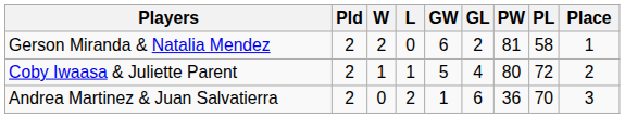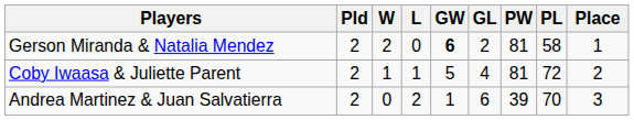 <table class=wikitable style="text-align:center">
 <tr>
 <th width=300>Players</th>
 <th width=20>Pld</th>
 <th width=20>W</th>
 <th width=20>L</th>
 <th width=20>GW</th>
 <th width=20>GL</th>
 <th width=20>PW</th>
 <th width=20>PL</th>
 <th width=50>Place</th>
 </tr>
 <tr>
 <td align=left> Gerson Miranda & <a href='#'>Natalia Mendez</a></td>
 <td>2</td>
 <td>2</td>
 <td>0</td>
-<td>6</td>
+<td><strong>6</strong></td>
 <td>2</td>
 <td>81</td>
 <td>58</td>
 <td>1</td>
 </tr>
 <tr>
 <td align=left> <a href='#'>Coby Iwaasa</a> & Juliette Parent</td>
 <td>2</td>
 <td>1</td>
 <td>1</td>
 <td>5</td>
 <td>4</td>
-<td>80</td>
+<td>81</td>
 <td>72</td>
 <td>2</td>
 </tr>
 <tr>
 <td align=left> Andrea Martinez & Juan Salvatierra</td>
 <td>2</td>
 <td>0</td>
 <td>2</td>
 <td>1</td>
 <td>6</td>
-<td>36</td>
+<td>39</td>
 <td>70</td>
 <td>3</td>
 </tr>
 </table>
